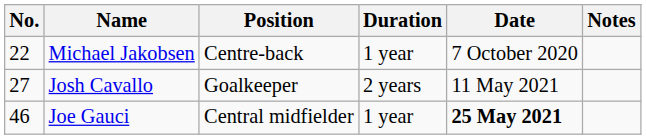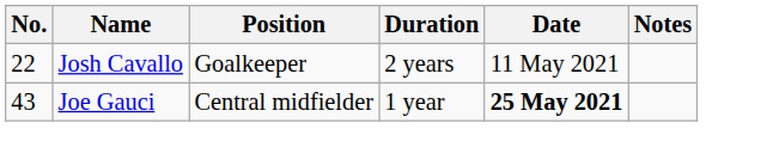 <table class="wikitable">
 <tr>
 <th>No.</th>
 <th>Name</th>
 <th>Position</th>
 <th>Duration</th>
 <th>Date</th>
 <th>Notes</th>
 </tr>
 <tr>
 <td>22</td>
-<td> <a href='#'>Michael Jakobsen</a></td>
-<td>Centre-back</td>
-<td>1 year</td>
-<td>7 October 2020</td>
-<td></td>
-</tr>
-<tr>
-<td>27</td>
 <td><a href='#'>Josh Cavallo</a></td>
 <td>Goalkeeper</td>
 <td>2 years</td>
 <td>11 May 2021</td>
 <td></td>
 </tr>
 <tr>
-<td>46</td>
+<td>43</td>
 <td><a href='#'>Joe Gauci</a></td>
 <td>Central midfielder</td>
 <td>1 year</td>
 <td><strong>25 May 2021</strong></td>
 <td></td>
 </tr>
 </table>
